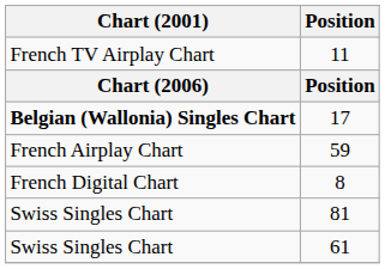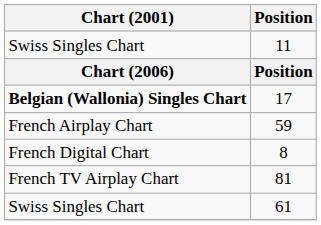 <table class="wikitable sortable">
 <tr>
 <th>Chart (2001)</th>
 <th>Position</th>
 </tr>
 <tr>
-<td>French TV Airplay Chart</td>
+<td>Swiss Singles Chart</td>
 <td align="center">11</td>
 </tr>
 <tr>
 <th>Chart (2006)</th>
 <th align="center">Position</th>
 </tr>
 <tr>
 <td><strong>Belgian (Wallonia) Singles Chart</strong></td>
 <td align="center">17</td>
 </tr>
 <tr>
 <td>French Airplay Chart</td>
 <td align="center">59</td>
 </tr>
 <tr>
 <td>French Digital Chart</td>
 <td align="center">8</td>
 </tr>
 <tr>
-<td>Swiss Singles Chart</td>
+<td>French TV Airplay Chart</td>
 <td align="center">81</td>
 </tr>
 <tr>
 <td>Swiss Singles Chart</td>
 <td align="center">61</td>
 </tr>
 <tr>
 </tr>
 </table>
